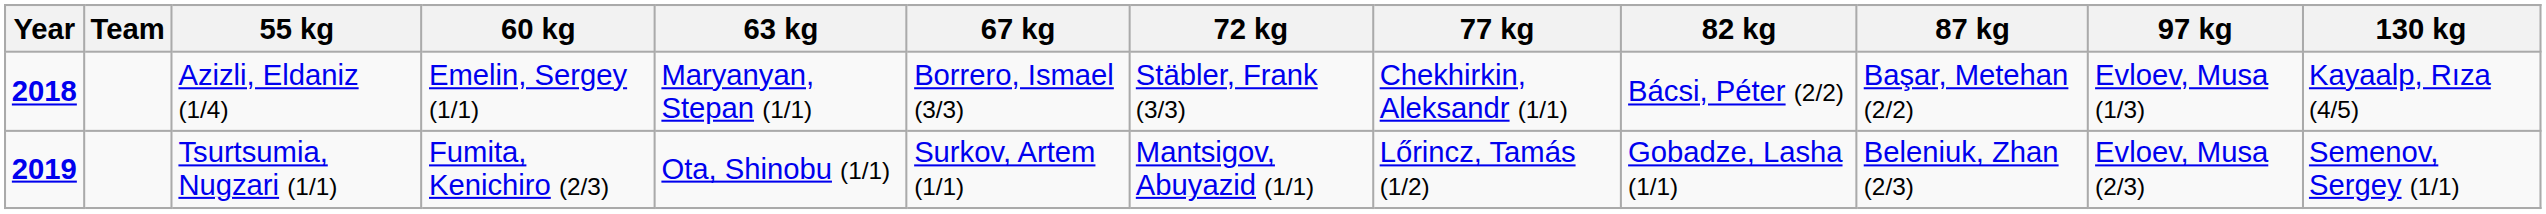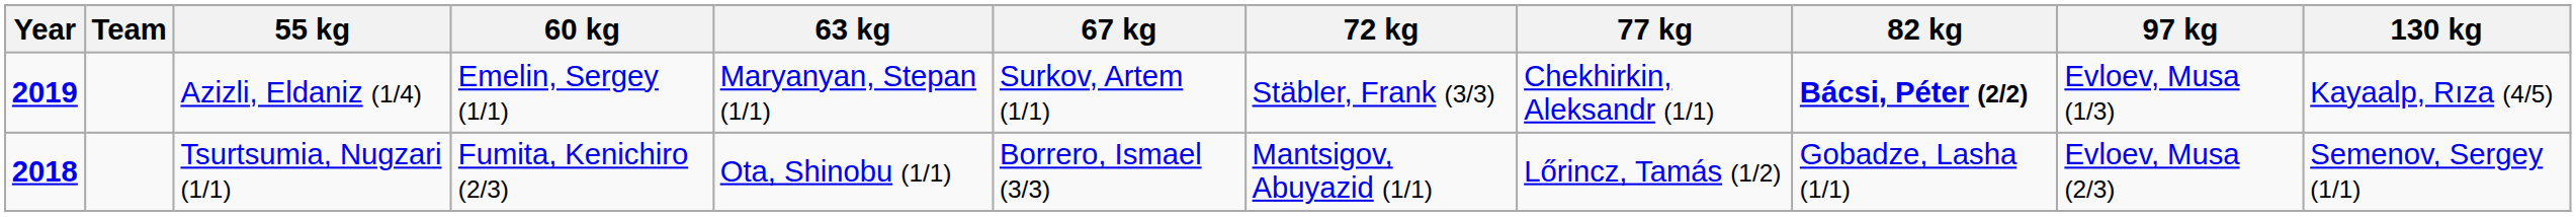 <table class="wikitable sortable" style="font-size: 90%">
 <tr>
 <th>Year</th>
 <th>Team</th>
 <th width=200>55 kg</th>
 <th width=200>60 kg</th>
 <th width=200>63 kg</th>
 <th width=200>67 kg</th>
 <th width=200>72 kg</th>
 <th width=200>77 kg</th>
 <th width=200>82 kg</th>
-<th width=200>87 kg</th>
 <th width=200>97 kg</th>
 <th width=200>130 kg</th>
 </tr>
 <tr>
-<td><strong><a href='#'>2018</a></strong></td>
+<td><strong><a href='#'>2019</a></strong></td>
 <td></td>
 <td> <a href='#'>Azizli, Eldaniz</a> <small>(1/4)</small></td>
 <td> <a href='#'>Emelin, Sergey</a> <small>(1/1)</small></td>
 <td> <a href='#'>Maryanyan, Stepan</a> <small>(1/1)</small></td>
-<td> <a href='#'>Borrero, Ismael</a> <small>(3/3)</small></td>
+<td> <a href='#'>Surkov, Artem</a> <small>(1/1)</small></td>
 <td> <a href='#'>Stäbler, Frank</a> <small>(3/3)</small></td>
 <td> <a href='#'>Chekhirkin, Aleksandr</a> <small>(1/1)</small></td>
-<td> <a href='#'>Bácsi, Péter</a> <small>(2/2)</small></td>
-<td> <a href='#'>Başar, Metehan</a> <small>(2/2)</small></td>
+<td><strong> <a href='#'>Bácsi, Péter</a> <small>(2/2)</small></strong></td>
 <td> <a href='#'>Evloev, Musa</a> <small>(1/3)</small></td>
 <td> <a href='#'>Kayaalp, Rıza</a> <small>(4/5)</small></td>
 </tr>
 <tr>
-<td><strong><a href='#'>2019</a></strong></td>
+<td><strong><a href='#'>2018</a></strong></td>
 <td></td>
 <td> <a href='#'>Tsurtsumia, Nugzari</a> <small>(1/1)</small></td>
 <td> <a href='#'>Fumita, Kenichiro</a> <small>(2/3)</small></td>
 <td> <a href='#'>Ota, Shinobu</a> <small>(1/1)</small></td>
-<td> <a href='#'>Surkov, Artem</a> <small>(1/1)</small></td>
+<td> <a href='#'>Borrero, Ismael</a> <small>(3/3)</small></td>
 <td> <a href='#'>Mantsigov, Abuyazid</a> <small>(1/1)</small></td>
 <td> <a href='#'>Lőrincz, Tamás</a> <small>(1/2)</small></td>
 <td> <a href='#'>Gobadze, Lasha</a> <small>(1/1)</small></td>
-<td> <a href='#'>Beleniuk, Zhan</a> <small>(2/3)</small></td>
 <td> <a href='#'>Evloev, Musa</a> <small>(2/3)</small></td>
 <td> <a href='#'>Semenov, Sergey</a> <small>(1/1)</small></td>
 </tr>
 </table>
